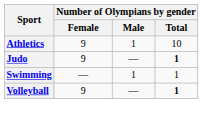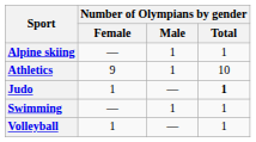 <table class="wikitable sortable plainrowheaders" style="text-align:center">
 <tr>
 <th scope=col rowspan=2>Sport</th>
 <th scope=colgroup colspan=3>Number of Olympians by gender</th>
 </tr>
 <tr>
 <th scope=col>Female</th>
 <th scope=col>Male</th>
 <th scope=col>Total</th>
 </tr>
 <tr>
+<th scope=row style="text-align:left" data-sort-value="Alpine skiing"> <a href='#'>Alpine skiing</a></th>
+<td>—</td>
+<td>1</td>
+<td>1</td>
+</tr>
+<tr>
 <th scope=row style="text-align:left" data-sort-value="Athletics"> <a href='#'>Athletics</a></th>
 <td>9</td>
 <td>1</td>
 <td>10</td>
 </tr>
 <tr>
 <th scope=row style="text-align:left" data-sort-value="Judo"> <a href='#'>Judo</a></th>
-<td>9</td>
+<td>1</td>
 <td>—</td>
 <td><strong>1</strong></td>
 </tr>
 <tr>
 <th scope=row style="text-align:left" data-sort-value="Swimming"> <a href='#'>Swimming</a></th>
 <td>—</td>
 <td>1</td>
 <td>1</td>
 </tr>
 <tr>
 <th scope=row style="text-align:left" data-sort-value="Volleyball"> <a href='#'>Volleyball</a></th>
-<td>9</td>
+<td>1</td>
 <td>—</td>
-<td><strong>1</strong></td>
+<td>1</td>
 </tr>
 </table>
